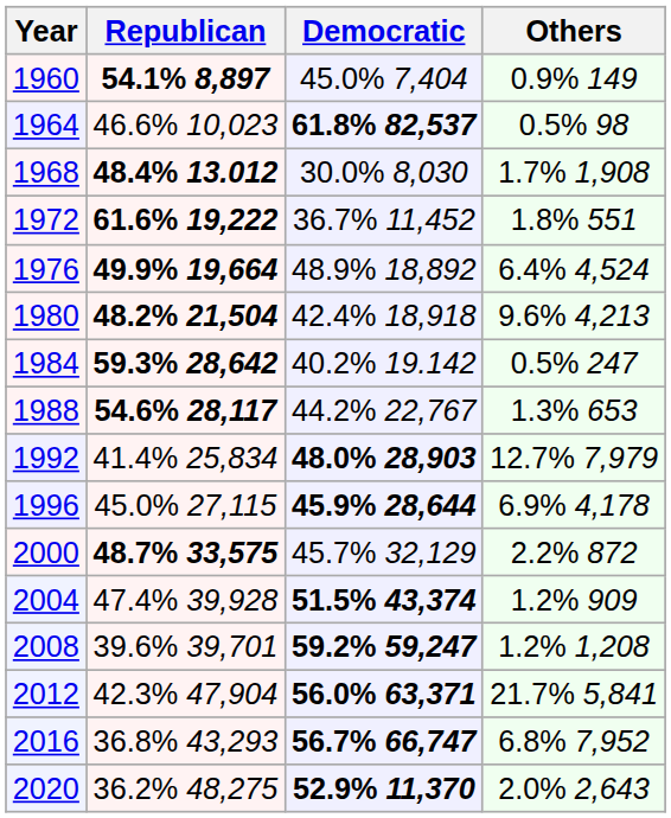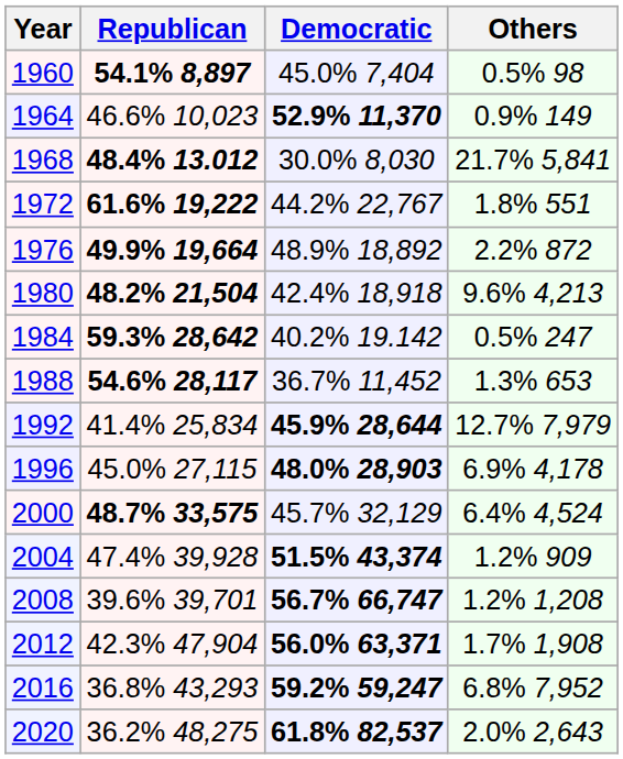 <table class="wikitable" style="float:right; font-size:95%;">
 <tr style="background:lightgrey;">
 <th>Year</th>
 <th><a href='#'>Republican</a></th>
 <th><a href='#'>Democratic</a></th>
 <th>Others</th>
 </tr>
 <tr>
 <td style="text-align:center; background:#fff3f3;"><a href='#'>1960</a></td>
 <td style="text-align:center; background:#fff3f3;"><strong>54.1% <em>8,897</em> </strong></td>
 <td style="text-align:center; background:#f0f0ff;">45.0% <em>7,404</em></td>
-<td style="text-align:center; background:honeyDew;">0.9% <em>149</em></td>
+<td style="text-align:center; background:honeyDew;">0.5% <em>98</em></td>
 </tr>
 <tr>
 <td style="text-align:center; background:#f0f0ff;"><a href='#'>1964</a></td>
 <td style="text-align:center; background:#fff3f3;">46.6% <em>10,023</em></td>
-<td style="text-align:center; background:#f0f0ff;"><strong>61.8% <em>82,537</em> </strong></td>
-<td style="text-align:center; background:honeyDew;">0.5% <em>98</em></td>
+<td style="text-align:center; background:#f0f0ff;"><strong>52.9% <em>11,370</em> </strong></td>
+<td style="text-align:center; background:honeyDew;">0.9% <em>149</em></td>
 </tr>
 <tr>
 <td style="text-align:center; background:#fef3f3;"><a href='#'>1968</a></td>
 <td style="text-align:center; background:#fff3f3;"><strong>48.4% <em>13.012</em> </strong></td>
 <td style="text-align:center; background:#f0f0ff;">30.0% <em>8,030</em></td>
-<td style="text-align:center; background:honeyDew;">1.7% <em>1,908</em></td>
+<td style="text-align:center; background:honeyDew;">21.7% <em>5,841</em></td>
 </tr>
 <tr>
 <td style="text-align:center; background:#fff3f3;"><a href='#'>1972</a></td>
 <td style="text-align:center; background:#fff3f3;"><strong>61.6% <em>19,222</em>  </strong></td>
-<td style="text-align:center; background:#f0f0ff;">36.7% <em>11,452</em></td>
+<td style="text-align:center; background:#f0f0ff;">44.2% <em>22,767</em></td>
 <td style="text-align:center; background:honeyDew;">1.8% <em>551</em></td>
 </tr>
 <tr>
 <td style="text-align:center; background:#fff3f3;"><a href='#'>1976</a></td>
 <td style="text-align:center; background:#fff3f3;"><strong>49.9% <em>19,664</em> </strong></td>
 <td style="text-align:center; background:#f0f0ff;">48.9% <em>18,892</em></td>
-<td style="text-align:center; background:honeyDew;">6.4% <em>4,524</em></td>
+<td style="text-align:center; background:honeyDew;">2.2% <em>872</em></td>
 </tr>
 <tr>
 <td style="text-align:center; background:#fff3f3;"><a href='#'>1980</a></td>
 <td style="text-align:center; background:#fff3f3;"><strong>48.2% <em>21,504</em> </strong></td>
 <td style="text-align:center; background:#f0f0ff;">42.4% <em>18,918</em></td>
 <td style="text-align:center; background:honeyDew;">9.6% <em>4,213</em></td>
 </tr>
 <tr>
 <td style="text-align:center; background:#fff3f3;"><a href='#'>1984</a></td>
 <td style="text-align:center; background:#fff3f3;"><strong>59.3% <em>28,642</em> </strong></td>
 <td style="text-align:center; background:#f0f0ff;">40.2% <em>19.142</em></td>
 <td style="text-align:center; background:honeyDew;">0.5% <em>247</em></td>
 </tr>
 <tr>
 <td style="text-align:center; background:#fff3f3;"><a href='#'>1988</a></td>
 <td style="text-align:center; background:#fff3f3;"><strong>54.6% <em>28,117</em> </strong></td>
-<td style="text-align:center; background:#f0f0ff;">44.2% <em>22,767</em></td>
+<td style="text-align:center; background:#f0f0ff;">36.7% <em>11,452</em></td>
 <td style="text-align:center; background:honeyDew;">1.3% <em>653</em></td>
 </tr>
 <tr>
 <td style="text-align:center; background:#f0f0ff;"><a href='#'>1992</a></td>
 <td style="text-align:center; background:#fff3f3;">41.4% <em>25,834</em></td>
-<td style="text-align:center; background:#f0f0ff;"><strong>48.0% <em>28,903</em> </strong></td>
+<td style="text-align:center; background:#f0f0ff;"><strong>45.9% <em>28,644</em> </strong></td>
 <td style="text-align:center; background:honeyDew;">12.7% <em>7,979</em></td>
 </tr>
 <tr>
 <td style="text-align:center; background:#f0f0ff;"><a href='#'>1996</a></td>
 <td style="text-align:center; background:#fff3f3;">45.0% <em>27,115</em></td>
-<td style="text-align:center; background:#f0f0ff;"><strong>45.9% <em>28,644</em> </strong></td>
+<td style="text-align:center; background:#f0f0ff;"><strong>48.0% <em>28,903</em> </strong></td>
 <td style="text-align:center; background:honeyDew;">6.9% <em>4,178</em></td>
 </tr>
 <tr>
 <td style="text-align:center; background:#fff3f3;"><a href='#'>2000</a></td>
 <td style="text-align:center; background:#fff3f3;"><strong>48.7% <em>33,575</em> </strong></td>
 <td style="text-align:center; background:#f0f0ff;">45.7% <em>32,129</em></td>
-<td style="text-align:center; background:honeyDew;">2.2% <em>872</em></td>
+<td style="text-align:center; background:honeyDew;">6.4% <em>4,524</em></td>
 </tr>
 <tr>
 <td style="text-align:center; background:#f0f3ff;"><a href='#'>2004</a></td>
 <td style="text-align:center; background:#fff3f3;">47.4% <em>39,928</em></td>
 <td style="text-align:center; background:#f0f0ff;"><strong>51.5% <em>43,374</em> </strong></td>
 <td style="text-align:center; background:honeyDew;">1.2% <em>909</em></td>
 </tr>
 <tr>
 <td style="text-align:center; background:#f0f3ff;"><a href='#'>2008</a></td>
 <td style="text-align:center; background:#fff3f3;">39.6% <em>39,701</em></td>
-<td style="text-align:center; background:#f0f0ff;"><strong>59.2% <em>59,247</em> </strong></td>
+<td style="text-align:center; background:#f0f0ff;"><strong>56.7% <em>66,747</em> </strong></td>
 <td style="text-align:center; background:honeyDew;">1.2% <em>1,208</em></td>
 </tr>
 <tr>
 <td style="text-align:center; background:#f0f3ff;"><a href='#'>2012</a></td>
 <td style="text-align:center; background:#fff3f3;">42.3% <em>47,904</em></td>
 <td style="text-align:center; background:#f0f0ff;"><strong>56.0% <em>63,371</em> </strong></td>
-<td style="text-align:center; background:honeyDew;">21.7% <em>5,841</em></td>
+<td style="text-align:center; background:honeyDew;">1.7% <em>1,908</em></td>
 </tr>
 <tr>
 <td style="text-align:center; background:#f0f3ff;"><a href='#'>2016</a></td>
 <td style="text-align:center; background:#fff3f3;">36.8% <em>43,293</em></td>
-<td style="text-align:center; background:#f0f0ff;"><strong>56.7% <em>66,747</em> </strong></td>
+<td style="text-align:center; background:#f0f0ff;"><strong>59.2% <em>59,247</em> </strong></td>
 <td style="text-align:center; background:honeyDew;">6.8% <em>7,952</em></td>
 </tr>
 <tr>
 <td style="text-align:center; background:#f0f3ff;"><a href='#'>2020</a></td>
 <td style="text-align:center; background:#fff3f3;">36.2% <em>48,275</em></td>
-<td style="text-align:center; background:#f0f0ff;"><strong>52.9% <em>11,370</em> </strong></td>
+<td style="text-align:center; background:#f0f0ff;"><strong>61.8% <em>82,537</em> </strong></td>
 <td style="text-align:center; background:honeyDew;">2.0% <em>2,643</em></td>
 </tr>
 </table>
